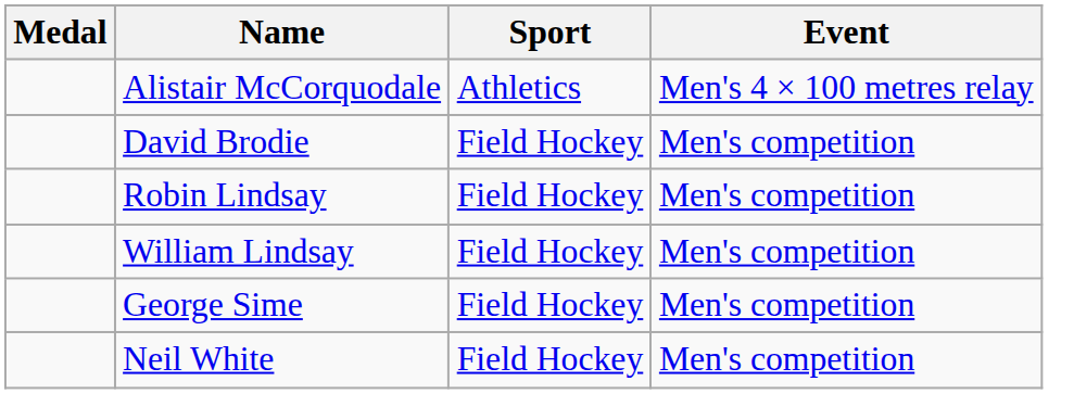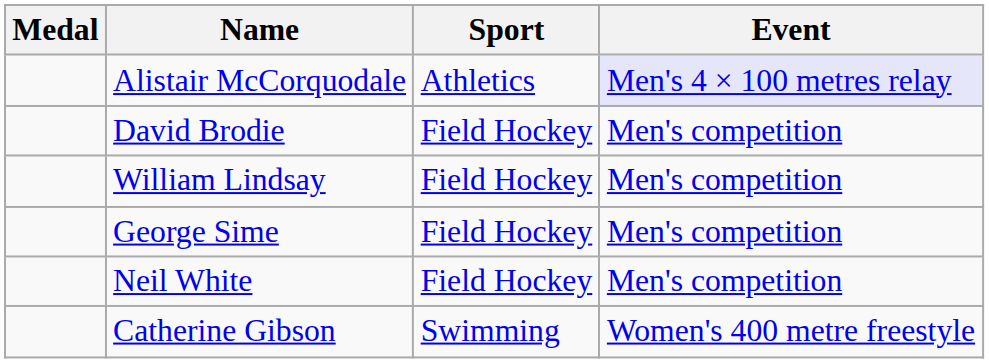 <table class="wikitable sortable">
 <tr>
 <th>Medal</th>
 <th>Name</th>
 <th>Sport</th>
 <th>Event</th>
 </tr>
 <tr>
 <td></td>
 <td><a href='#'>Alistair McCorquodale</a></td>
 <td><a href='#'>Athletics</a></td>
-<td><a href='#'>Men's 4 × 100 metres relay</a></td>
+<td style="background: lavender;"><a href='#'>Men's 4 × 100 metres relay</a></td>
 </tr>
 <tr>
 <td></td>
 <td><a href='#'>David Brodie</a></td>
-<td><a href='#'>Field Hockey</a></td>
-<td><a href='#'>Men's competition</a></td>
-</tr>
-<tr>
-<td></td>
-<td><a href='#'>Robin Lindsay</a></td>
 <td><a href='#'>Field Hockey</a></td>
 <td><a href='#'>Men's competition</a></td>
 </tr>
 <tr>
 <td></td>
 <td><a href='#'>William Lindsay</a></td>
 <td><a href='#'>Field Hockey</a></td>
 <td><a href='#'>Men's competition</a></td>
 </tr>
 <tr>
 <td></td>
 <td><a href='#'>George Sime</a></td>
 <td><a href='#'>Field Hockey</a></td>
 <td><a href='#'>Men's competition</a></td>
 </tr>
 <tr>
 <td></td>
 <td><a href='#'>Neil White</a></td>
 <td><a href='#'>Field Hockey</a></td>
 <td><a href='#'>Men's competition</a></td>
 </tr>
+<tr>
+<td></td>
+<td><a href='#'>Catherine Gibson</a></td>
+<td><a href='#'>Swimming</a></td>
+<td><a href='#'>Women's 400 metre freestyle</a></td>
+</tr>
 </table>
